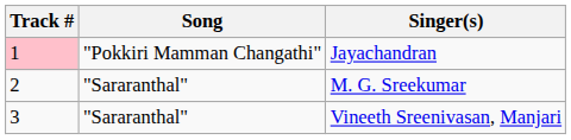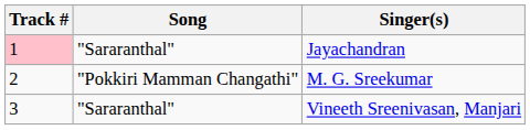 <table class="wikitable" style="font-size:95%;">
 <tr>
 <th>Track #</th>
 <th>Song</th>
 <th>Singer(s)</th>
 </tr>
 <tr>
 <td style="background: pink;">1</td>
-<td>"Pokkiri Mamman Changathi"</td>
+<td>"Sararanthal"</td>
 <td><a href='#'>Jayachandran</a></td>
 </tr>
 <tr>
 <td>2</td>
-<td>"Sararanthal"</td>
+<td>"Pokkiri Mamman Changathi"</td>
 <td><a href='#'>M. G. Sreekumar</a></td>
 </tr>
 <tr>
 <td>3</td>
 <td>"Sararanthal"</td>
 <td><a href='#'>Vineeth Sreenivasan</a>, <a href='#'>Manjari</a></td>
 </tr>
 </table>
